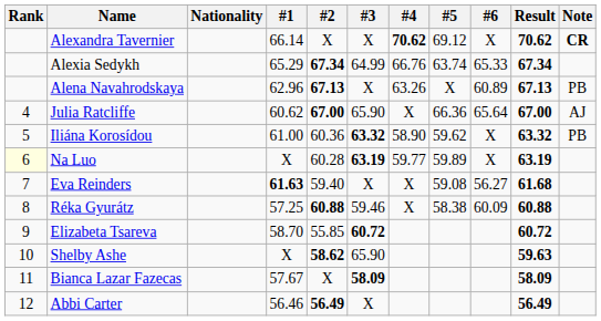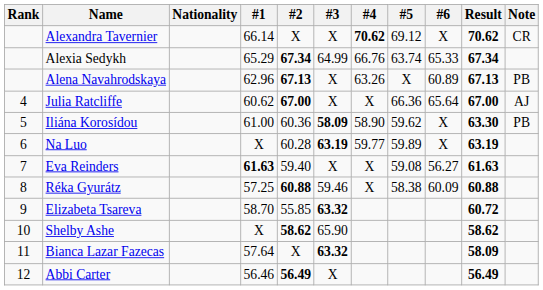 <table class="wikitable sortable" style="text-align:center">
 <tr>
 <th>Rank</th>
 <th>Name</th>
 <th>Nationality</th>
 <th>#1</th>
 <th>#2</th>
 <th>#3</th>
 <th>#4</th>
 <th>#5</th>
 <th>#6</th>
 <th>Result</th>
 <th>Note</th>
 </tr>
 <tr>
 <td></td>
 <td align=left><a href='#'>Alexandra Tavernier</a></td>
 <td align=left></td>
 <td>66.14</td>
 <td>X</td>
 <td>X</td>
 <td><strong>70.62</strong></td>
 <td>69.12</td>
 <td>X</td>
 <td><strong>70.62</strong></td>
-<td><strong>CR</strong></td>
+<td>CR</td>
 </tr>
 <tr>
 <td></td>
 <td align=left>Alexia Sedykh</td>
 <td align=left></td>
 <td>65.29</td>
 <td><strong>67.34</strong></td>
 <td>64.99</td>
 <td>66.76</td>
 <td>63.74</td>
 <td>65.33</td>
 <td><strong>67.34</strong></td>
 <td></td>
 </tr>
 <tr>
 <td></td>
 <td align=left><a href='#'>Alena Navahrodskaya</a></td>
 <td align=left></td>
 <td>62.96</td>
 <td><strong>67.13</strong></td>
 <td>X</td>
 <td>63.26</td>
 <td>X</td>
 <td>60.89</td>
 <td><strong>67.13</strong></td>
 <td>PB</td>
 </tr>
 <tr>
 <td>4</td>
 <td align=left><a href='#'>Julia Ratcliffe</a></td>
 <td align=left></td>
 <td>60.62</td>
 <td><strong>67.00</strong></td>
-<td>65.90</td>
+<td>X</td>
 <td>X</td>
 <td>66.36</td>
 <td>65.64</td>
 <td><strong>67.00</strong></td>
 <td>AJ</td>
 </tr>
 <tr>
 <td>5</td>
 <td align=left><a href='#'>Iliána Korosídou</a></td>
 <td align=left></td>
 <td>61.00</td>
 <td>60.36</td>
-<td><strong>63.32</strong></td>
+<td><strong>58.09</strong></td>
 <td>58.90</td>
 <td>59.62</td>
 <td>X</td>
-<td><strong>63.32</strong></td>
+<td><strong>63.30</strong></td>
 <td>PB</td>
 </tr>
 <tr>
-<td style="background: lightyellow;">6</td>
+<td>6</td>
 <td align=left><a href='#'>Na Luo</a></td>
 <td align=left></td>
 <td>X</td>
 <td>60.28</td>
 <td><strong>63.19</strong></td>
 <td>59.77</td>
 <td>59.89</td>
 <td>X</td>
 <td><strong>63.19</strong></td>
 <td></td>
 </tr>
 <tr>
 <td>7</td>
 <td align=left><a href='#'>Eva Reinders</a></td>
 <td align=left></td>
 <td><strong>61.63</strong></td>
 <td>59.40</td>
 <td>X</td>
 <td>X</td>
 <td>59.08</td>
 <td>56.27</td>
-<td><strong>61.68</strong></td>
+<td><strong>61.63</strong></td>
 <td></td>
 </tr>
 <tr>
 <td>8</td>
 <td align=left><a href='#'>Réka Gyurátz</a></td>
 <td align=left></td>
 <td>57.25</td>
 <td><strong>60.88</strong></td>
 <td>59.46</td>
 <td>X</td>
 <td>58.38</td>
 <td>60.09</td>
 <td><strong>60.88</strong></td>
 <td></td>
 </tr>
 <tr>
 <td>9</td>
 <td align=left><a href='#'>Elizabeta Tsareva</a></td>
 <td align=left></td>
 <td>58.70</td>
 <td>55.85</td>
-<td><strong>60.72</strong></td>
+<td><strong>63.32</strong></td>
 <td></td>
 <td></td>
 <td></td>
 <td><strong>60.72</strong></td>
 <td></td>
 </tr>
 <tr>
 <td>10</td>
 <td align=left><a href='#'>Shelby Ashe</a></td>
 <td align=left></td>
 <td>X</td>
 <td><strong>58.62</strong></td>
 <td>65.90</td>
 <td></td>
 <td></td>
 <td></td>
-<td><strong>59.63</strong></td>
+<td><strong>58.62</strong></td>
 <td></td>
 </tr>
 <tr>
 <td>11</td>
 <td align=left><a href='#'>Bianca Lazar Fazecas</a></td>
 <td align=left></td>
-<td>57.67</td>
+<td>57.64</td>
 <td>X</td>
-<td><strong>58.09</strong></td>
+<td><strong>63.32</strong></td>
 <td></td>
 <td></td>
 <td></td>
 <td><strong>58.09</strong></td>
 <td></td>
 </tr>
 <tr>
 <td>12</td>
 <td align=left><a href='#'>Abbi Carter</a></td>
 <td align=left></td>
 <td>56.46</td>
 <td><strong>56.49</strong></td>
 <td>X</td>
 <td></td>
 <td></td>
 <td></td>
 <td><strong>56.49</strong></td>
 <td></td>
 </tr>
 </table>
